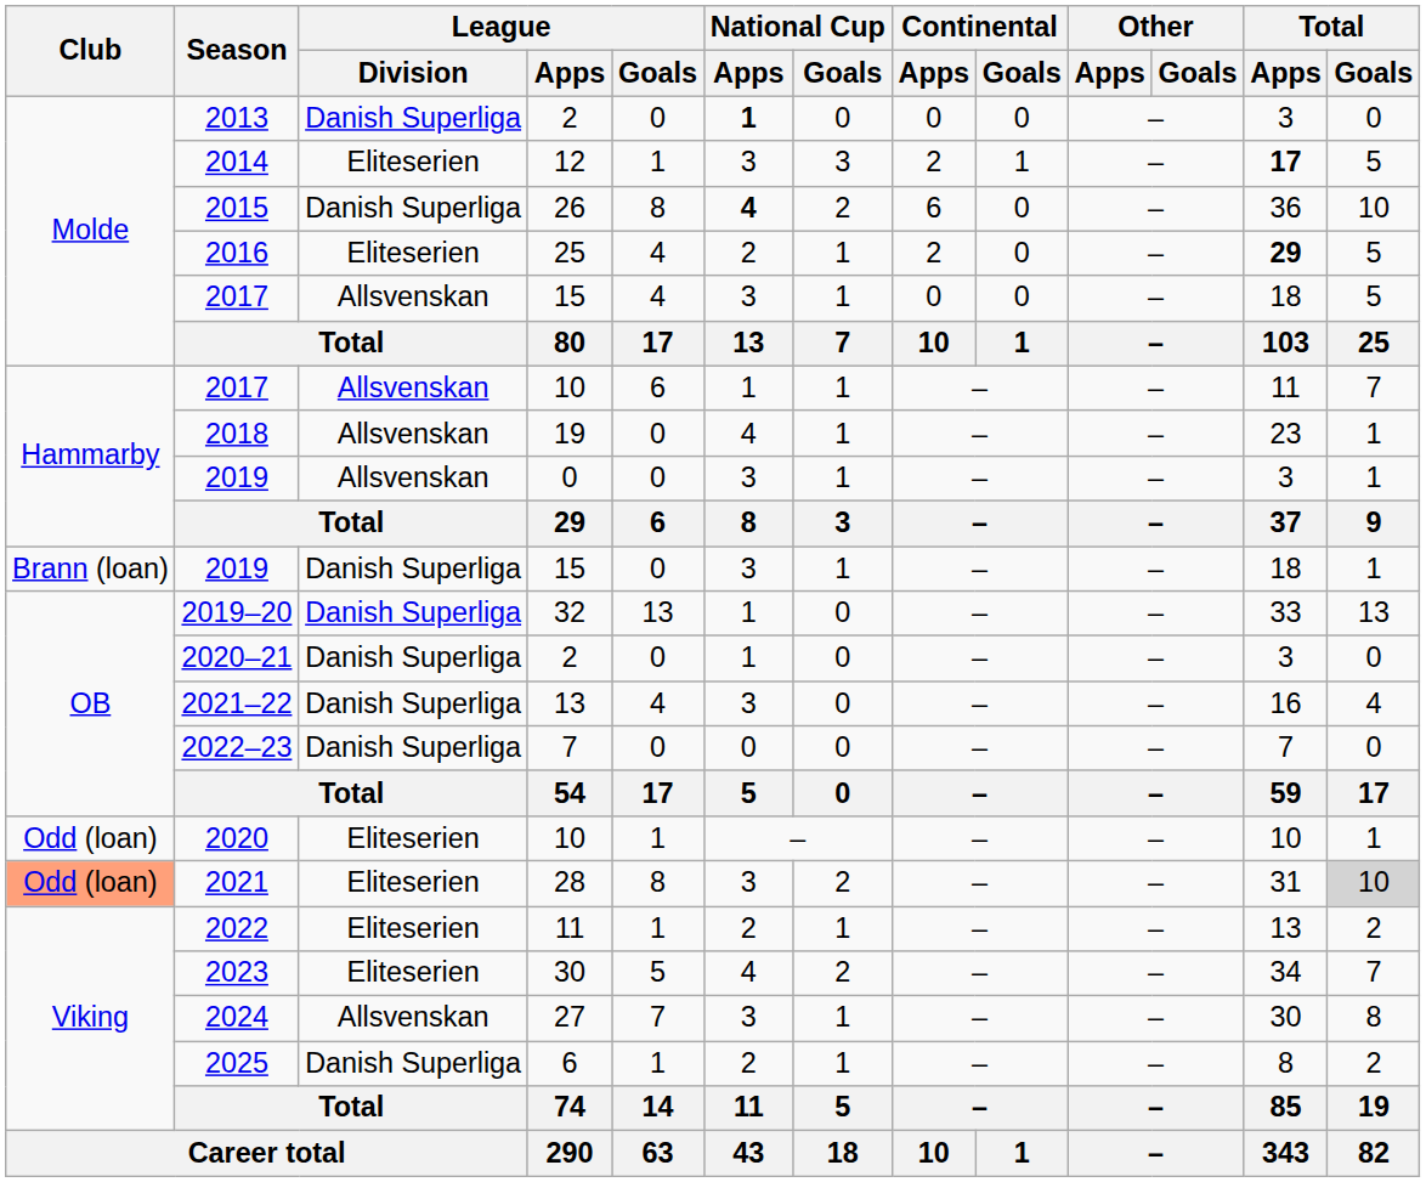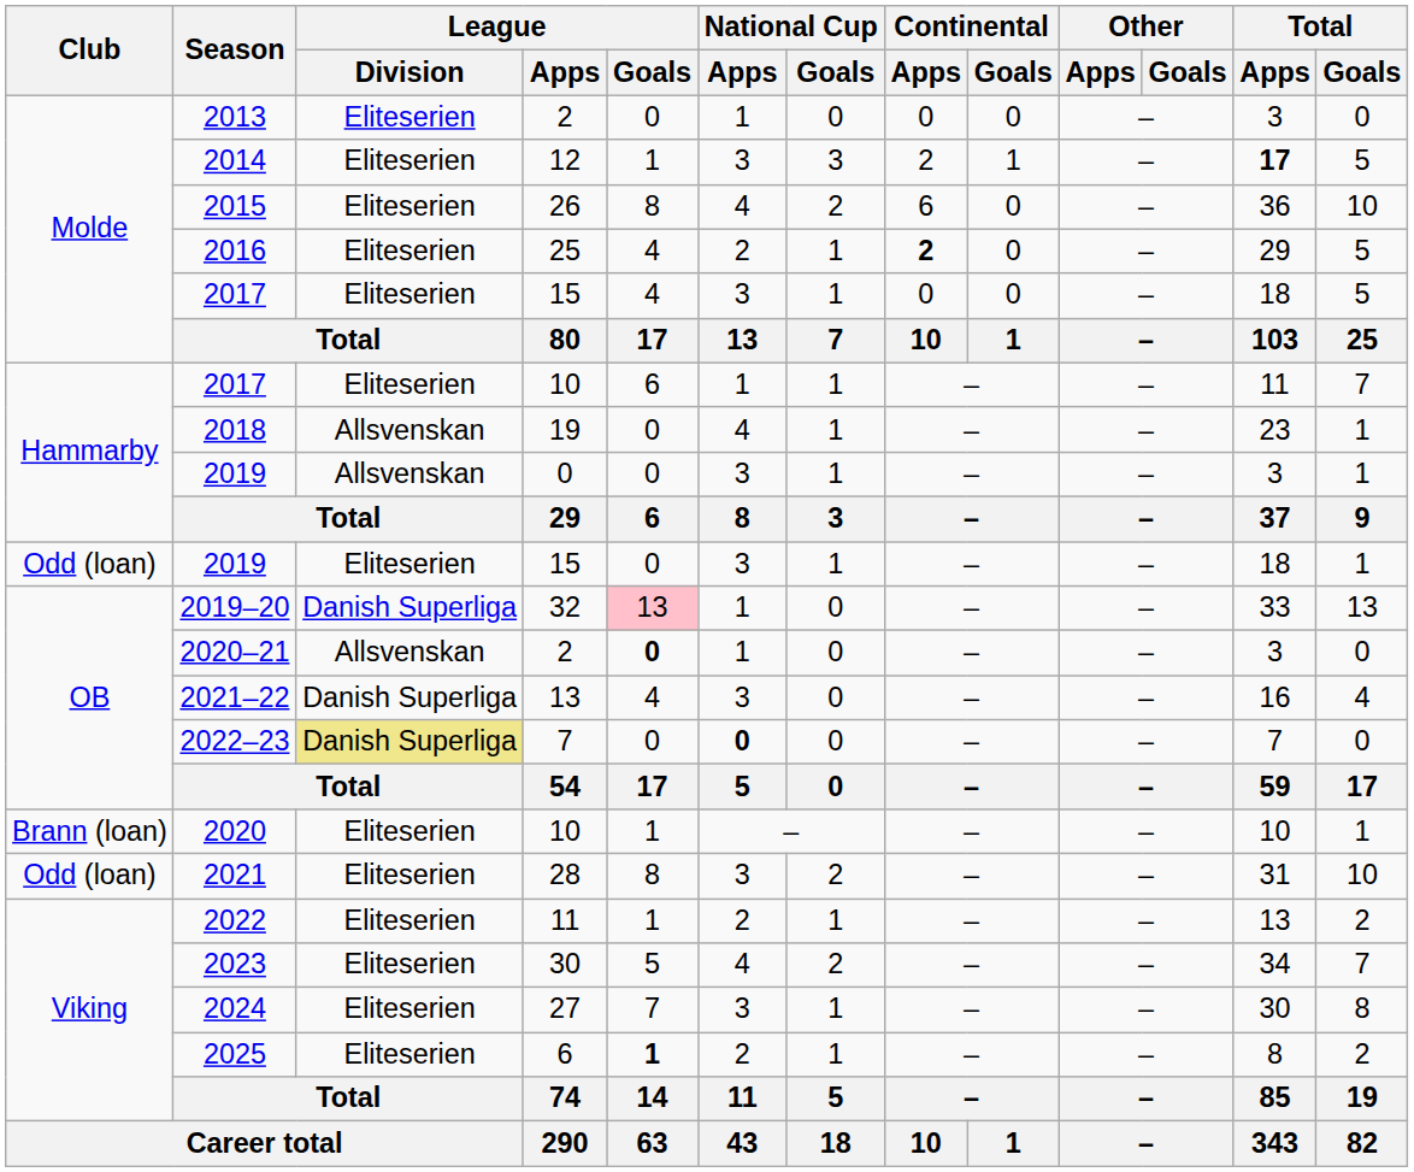 <table class="wikitable" style="text-align:center">
 <tr>
 <th rowspan="2">Club</th>
 <th rowspan="2">Season</th>
 <th colspan="3">League</th>
 <th colspan="2">National Cup</th>
 <th colspan="2">Continental</th>
 <th colspan="2">Other</th>
 <th colspan="2">Total</th>
 </tr>
 <tr>
 <th>Division</th>
 <th>Apps</th>
 <th>Goals</th>
 <th>Apps</th>
 <th>Goals</th>
 <th>Apps</th>
 <th>Goals</th>
 <th>Apps</th>
 <th>Goals</th>
 <th>Apps</th>
 <th>Goals</th>
 </tr>
 <tr>
 <td rowspan="6"><a href='#'>Molde</a></td>
 <td><a href='#'>2013</a></td>
-<td><a href='#'>Danish Superliga</a></td>
+<td><a href='#'>Eliteserien</a></td>
 <td>2</td>
 <td>0</td>
-<td><strong>1</strong></td>
+<td>1</td>
 <td>0</td>
 <td>0</td>
 <td>0</td>
 <td colspan="2">–</td>
 <td>3</td>
 <td>0</td>
 </tr>
 <tr>
 <td><a href='#'>2014</a></td>
 <td>Eliteserien</td>
 <td>12</td>
 <td>1</td>
 <td>3</td>
 <td>3</td>
 <td>2</td>
 <td>1</td>
 <td colspan="2">–</td>
 <td><strong>17</strong></td>
 <td>5</td>
 </tr>
 <tr>
 <td><a href='#'>2015</a></td>
-<td>Danish Superliga</td>
+<td>Eliteserien</td>
 <td>26</td>
 <td>8</td>
-<td><strong>4</strong></td>
+<td>4</td>
 <td>2</td>
 <td>6</td>
 <td>0</td>
 <td colspan="2">–</td>
 <td>36</td>
 <td>10</td>
 </tr>
 <tr>
 <td><a href='#'>2016</a></td>
 <td>Eliteserien</td>
 <td>25</td>
 <td>4</td>
 <td>2</td>
 <td>1</td>
-<td>2</td>
+<td><strong>2</strong></td>
 <td>0</td>
 <td colspan="2">–</td>
-<td><strong>29</strong></td>
+<td>29</td>
 <td>5</td>
 </tr>
 <tr>
 <td><a href='#'>2017</a></td>
-<td>Allsvenskan</td>
+<td>Eliteserien</td>
 <td>15</td>
 <td>4</td>
 <td>3</td>
 <td>1</td>
 <td>0</td>
 <td>0</td>
 <td colspan="2">–</td>
 <td>18</td>
 <td>5</td>
 </tr>
 <tr>
 <th colspan="2">Total</th>
 <th>80</th>
 <th>17</th>
 <th>13</th>
 <th>7</th>
 <th>10</th>
 <th>1</th>
 <th colspan="2">–</th>
 <th>103</th>
 <th>25</th>
 </tr>
 <tr>
 <td rowspan="4"><a href='#'>Hammarby</a></td>
 <td><a href='#'>2017</a></td>
-<td><a href='#'>Allsvenskan</a></td>
+<td>Eliteserien</td>
 <td>10</td>
 <td>6</td>
 <td>1</td>
 <td>1</td>
 <td colspan="2">–</td>
 <td colspan="2">–</td>
 <td>11</td>
 <td>7</td>
 </tr>
 <tr>
 <td><a href='#'>2018</a></td>
 <td>Allsvenskan</td>
 <td>19</td>
 <td>0</td>
 <td>4</td>
 <td>1</td>
 <td colspan="2">–</td>
 <td colspan="2">–</td>
 <td>23</td>
 <td>1</td>
 </tr>
 <tr>
 <td><a href='#'>2019</a></td>
 <td>Allsvenskan</td>
 <td>0</td>
 <td>0</td>
 <td>3</td>
 <td>1</td>
 <td colspan="2">–</td>
 <td colspan="2">–</td>
 <td>3</td>
 <td>1</td>
 </tr>
 <tr>
 <th colspan="2">Total</th>
 <th>29</th>
 <th>6</th>
 <th>8</th>
 <th>3</th>
 <th colspan="2">–</th>
 <th colspan="2">–</th>
 <th>37</th>
 <th>9</th>
 </tr>
 <tr>
-<td><a href='#'>Brann</a> (loan)</td>
+<td><a href='#'>Odd</a> (loan)</td>
 <td><a href='#'>2019</a></td>
-<td>Danish Superliga</td>
+<td>Eliteserien</td>
 <td>15</td>
 <td>0</td>
 <td>3</td>
 <td>1</td>
 <td colspan="2">–</td>
 <td colspan="2">–</td>
 <td>18</td>
 <td>1</td>
 </tr>
 <tr>
 <td rowspan="5"><a href='#'>OB</a></td>
 <td><a href='#'>2019–20</a></td>
 <td><a href='#'>Danish Superliga</a></td>
 <td>32</td>
-<td>13</td>
+<td style="background: pink;">13</td>
 <td>1</td>
 <td>0</td>
 <td colspan="2">–</td>
 <td colspan="2">–</td>
 <td>33</td>
 <td>13</td>
 </tr>
 <tr>
 <td><a href='#'>2020–21</a></td>
-<td>Danish Superliga</td>
+<td>Allsvenskan</td>
 <td>2</td>
-<td>0</td>
+<td><strong>0</strong></td>
 <td>1</td>
 <td>0</td>
 <td colspan="2">–</td>
 <td colspan="2">–</td>
 <td>3</td>
 <td>0</td>
 </tr>
 <tr>
 <td><a href='#'>2021–22</a></td>
 <td>Danish Superliga</td>
 <td>13</td>
 <td>4</td>
 <td>3</td>
 <td>0</td>
 <td colspan="2">–</td>
 <td colspan="2">–</td>
 <td>16</td>
 <td>4</td>
 </tr>
 <tr>
 <td><a href='#'>2022–23</a></td>
-<td>Danish Superliga</td>
+<td style="background: khaki;">Danish Superliga</td>
 <td>7</td>
 <td>0</td>
-<td>0</td>
+<td><strong>0</strong></td>
 <td>0</td>
 <td colspan="2">–</td>
 <td colspan="2">–</td>
 <td>7</td>
 <td>0</td>
 </tr>
 <tr>
 <th colspan="2">Total</th>
 <th>54</th>
 <th>17</th>
 <th>5</th>
 <th>0</th>
 <th colspan="2">–</th>
 <th colspan="2">–</th>
 <th>59</th>
 <th>17</th>
 </tr>
 <tr>
-<td><a href='#'>Odd</a> (loan)</td>
+<td><a href='#'>Brann</a> (loan)</td>
 <td><a href='#'>2020</a></td>
 <td>Eliteserien</td>
 <td>10</td>
 <td>1</td>
 <td colspan="2">–</td>
 <td colspan="2">–</td>
 <td colspan="2">–</td>
 <td>10</td>
 <td>1</td>
 </tr>
 <tr>
-<td style="background: lightsalmon;"><a href='#'>Odd</a> (loan)</td>
+<td><a href='#'>Odd</a> (loan)</td>
 <td><a href='#'>2021</a></td>
 <td>Eliteserien</td>
 <td>28</td>
 <td>8</td>
 <td>3</td>
 <td>2</td>
 <td colspan="2">–</td>
 <td colspan="2">–</td>
 <td>31</td>
-<td style="background: lightgrey;">10</td>
+<td>10</td>
 </tr>
 <tr>
 <td rowspan="5"><a href='#'>Viking</a></td>
 <td><a href='#'>2022</a></td>
 <td>Eliteserien</td>
 <td>11</td>
 <td>1</td>
 <td>2</td>
 <td>1</td>
 <td colspan="2">–</td>
 <td colspan="2">–</td>
 <td>13</td>
 <td>2</td>
 </tr>
 <tr>
 <td><a href='#'>2023</a></td>
 <td>Eliteserien</td>
 <td>30</td>
 <td>5</td>
 <td>4</td>
 <td>2</td>
 <td colspan="2">–</td>
 <td colspan="2">–</td>
 <td>34</td>
 <td>7</td>
 </tr>
 <tr>
 <td><a href='#'>2024</a></td>
-<td>Allsvenskan</td>
+<td>Eliteserien</td>
 <td>27</td>
 <td>7</td>
 <td>3</td>
 <td>1</td>
 <td colspan="2">–</td>
 <td colspan="2">–</td>
 <td>30</td>
 <td>8</td>
 </tr>
 <tr>
 <td><a href='#'>2025</a></td>
-<td>Danish Superliga</td>
+<td>Eliteserien</td>
 <td>6</td>
-<td>1</td>
+<td><strong>1</strong></td>
 <td>2</td>
 <td>1</td>
 <td colspan="2">–</td>
 <td colspan="2">–</td>
 <td>8</td>
 <td>2</td>
 </tr>
 <tr>
 <th colspan="2">Total</th>
 <th>74</th>
 <th>14</th>
 <th>11</th>
 <th>5</th>
 <th colspan="2">–</th>
 <th colspan="2">–</th>
 <th>85</th>
 <th>19</th>
 </tr>
 <tr>
 <th colspan="3">Career total</th>
 <th>290</th>
 <th>63</th>
 <th>43</th>
 <th>18</th>
 <th>10</th>
 <th>1</th>
 <th colspan="2">–</th>
 <th>343</th>
 <th>82</th>
 </tr>
 </table>
